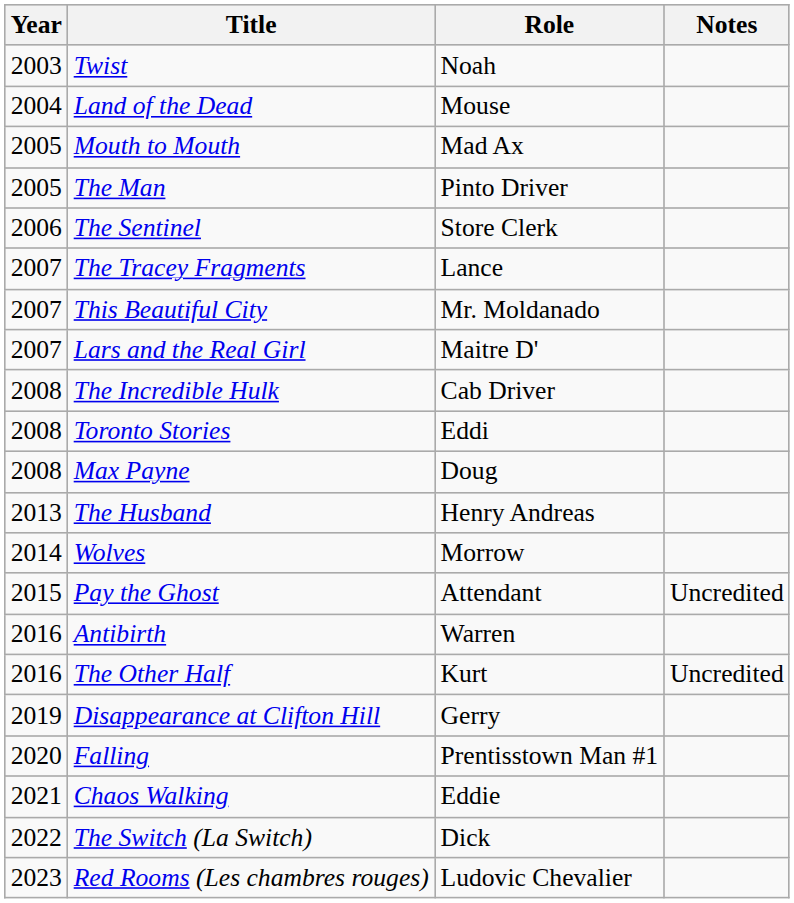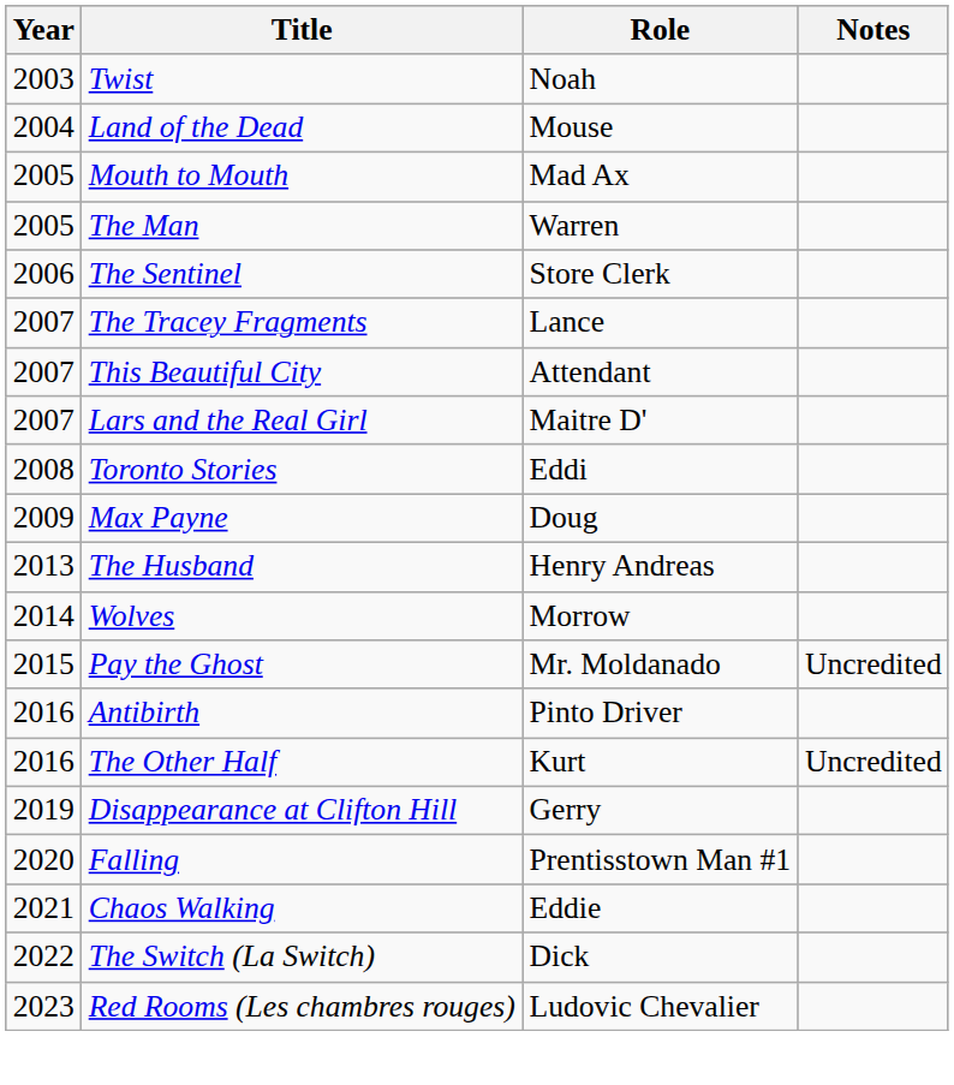 <table class="wikitable sortable">
 <tr>
 <th>Year</th>
 <th>Title</th>
 <th>Role</th>
 <th class="unsortable">Notes</th>
 </tr>
 <tr>
 <td>2003</td>
 <td><em><a href='#'>Twist</a></em></td>
 <td>Noah</td>
 <td></td>
 </tr>
 <tr>
 <td>2004</td>
 <td><em><a href='#'>Land of the Dead</a></em></td>
 <td>Mouse</td>
 <td></td>
 </tr>
 <tr>
 <td>2005</td>
 <td><em><a href='#'>Mouth to Mouth</a></em></td>
 <td>Mad Ax</td>
 <td></td>
 </tr>
 <tr>
 <td>2005</td>
 <td data-sort-value="Man, The"><em><a href='#'>The Man</a></em></td>
-<td>Pinto Driver</td>
+<td>Warren</td>
 <td></td>
 </tr>
 <tr>
 <td>2006</td>
 <td data-sort-value="Sentinel, The"><em><a href='#'>The Sentinel</a></em></td>
 <td>Store Clerk</td>
 <td></td>
 </tr>
 <tr>
 <td>2007</td>
 <td data-sort-value="Tracey Fragments, The"><em><a href='#'>The Tracey Fragments</a></em></td>
 <td>Lance</td>
 <td></td>
 </tr>
 <tr>
 <td>2007</td>
 <td><em><a href='#'>This Beautiful City</a></em></td>
-<td>Mr. Moldanado</td>
+<td>Attendant</td>
 <td></td>
 </tr>
 <tr>
 <td>2007</td>
 <td><em><a href='#'>Lars and the Real Girl</a></em></td>
 <td>Maitre D'</td>
 <td></td>
 </tr>
 <tr>
 <td>2008</td>
-<td data-sort-value="Incredible Hulk, The"><em><a href='#'>The Incredible Hulk</a></em></td>
-<td>Cab Driver</td>
-<td></td>
-</tr>
-<tr>
-<td>2008</td>
 <td><em><a href='#'>Toronto Stories</a></em></td>
 <td>Eddi</td>
 <td></td>
 </tr>
 <tr>
-<td>2008</td>
+<td>2009</td>
 <td><em><a href='#'>Max Payne</a></em></td>
 <td>Doug</td>
 <td></td>
 </tr>
 <tr>
 <td>2013</td>
 <td data-sort-value="Husband, The"><em><a href='#'>The Husband</a></em></td>
 <td>Henry Andreas</td>
 <td></td>
 </tr>
 <tr>
 <td>2014</td>
 <td><em><a href='#'>Wolves</a></em></td>
 <td>Morrow</td>
 <td></td>
 </tr>
 <tr>
 <td>2015</td>
 <td><em><a href='#'>Pay the Ghost</a></em></td>
-<td>Attendant</td>
+<td>Mr. Moldanado</td>
 <td>Uncredited</td>
 </tr>
 <tr>
 <td>2016</td>
 <td><em><a href='#'>Antibirth</a></em></td>
-<td>Warren</td>
+<td>Pinto Driver</td>
 <td></td>
 </tr>
 <tr>
 <td>2016</td>
 <td data-sort-value="Other Half, The"><em><a href='#'>The Other Half</a></em></td>
 <td>Kurt</td>
 <td>Uncredited</td>
 </tr>
 <tr>
 <td>2019</td>
 <td><em><a href='#'>Disappearance at Clifton Hill</a></em></td>
 <td>Gerry</td>
 <td></td>
 </tr>
 <tr>
 <td>2020</td>
 <td><em><a href='#'>Falling</a></em></td>
 <td>Prentisstown Man #1</td>
 <td></td>
 </tr>
 <tr>
 <td>2021</td>
 <td><em><a href='#'>Chaos Walking</a></em></td>
 <td>Eddie</td>
 <td></td>
 </tr>
 <tr>
 <td>2022</td>
 <td data-sort-value="Switch, The"><em><a href='#'>The Switch</a> (La Switch)</em></td>
 <td>Dick</td>
 <td></td>
 </tr>
 <tr>
 <td>2023</td>
 <td><em><a href='#'>Red Rooms</a> (Les chambres rouges)</em></td>
 <td>Ludovic Chevalier</td>
 <td></td>
 </tr>
 </table>
